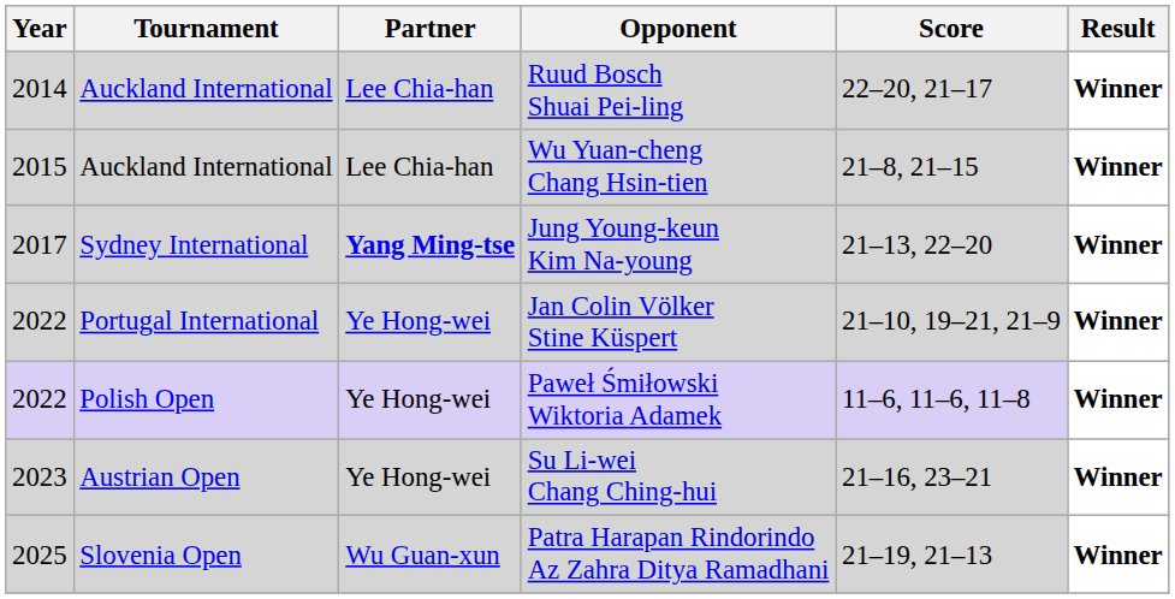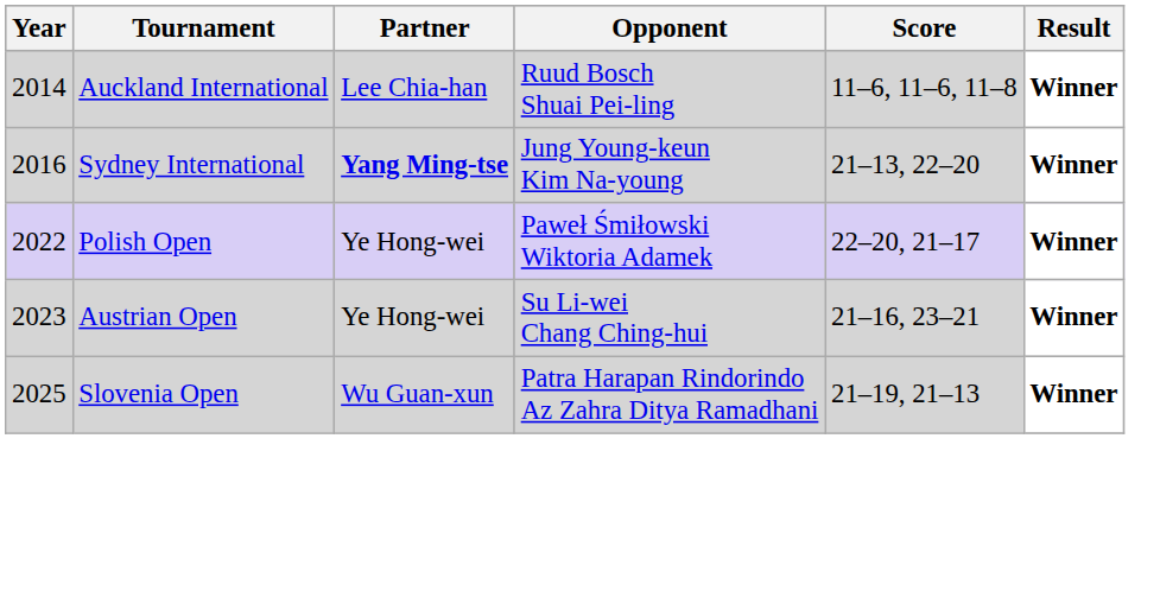 <table class="sortable wikitable" style="font-size: 90%;">
 <tr>
 <th>Year</th>
 <th>Tournament</th>
 <th>Partner</th>
 <th>Opponent</th>
 <th>Score</th>
 <th>Result</th>
 </tr>
 <tr style="background:#D5D5D5">
 <td align="center">2014</td>
 <td align="left"><a href='#'>Auckland International</a></td>
 <td align="left"> <a href='#'>Lee Chia-han</a></td>
 <td align="left"> <a href='#'>Ruud Bosch</a><br> <a href='#'>Shuai Pei-ling</a></td>
-<td align="left">22–20, 21–17</td>
+<td align="left">11–6, 11–6, 11–8</td>
 <td style="text-align:left; background:white"> <strong>Winner</strong></td>
 </tr>
 <tr style="background:#D5D5D5">
-<td align="center">2015</td>
-<td align="left">Auckland International</td>
-<td align="left"> Lee Chia-han</td>
-<td align="left"> <a href='#'>Wu Yuan-cheng</a><br> <a href='#'>Chang Hsin-tien</a></td>
-<td align="left">21–8, 21–15</td>
-<td style="text-align:left; background:white"> <strong>Winner</strong></td>
-</tr>
-<tr style="background:#D5D5D5">
-<td align="center">2017</td>
+<td align="center">2016</td>
 <td align="left"><a href='#'>Sydney International</a></td>
 <td align="left"><strong> <a href='#'>Yang Ming-tse</a></strong></td>
 <td align="left"> <a href='#'>Jung Young-keun</a><br> <a href='#'>Kim Na-young</a></td>
 <td align="left">21–13, 22–20</td>
-<td style="text-align:left; background:white"> <strong>Winner</strong></td>
-</tr>
-<tr style="background:#D5D5D5">
-<td align="center">2022</td>
-<td align="left"><a href='#'>Portugal International</a></td>
-<td align="left"> <a href='#'>Ye Hong-wei</a></td>
-<td align="left"> <a href='#'>Jan Colin Völker</a><br> <a href='#'>Stine Küspert</a></td>
-<td align="left">21–10, 19–21, 21–9</td>
 <td style="text-align:left; background:white"> <strong>Winner</strong></td>
 </tr>
 <tr style="background:#D8CEF6">
 <td align="center">2022</td>
 <td align="left"><a href='#'>Polish Open</a></td>
 <td align="left"> Ye Hong-wei</td>
 <td align="left"> <a href='#'>Paweł Śmiłowski</a><br> <a href='#'>Wiktoria Adamek</a></td>
-<td align="left">11–6, 11–6, 11–8</td>
+<td align="left">22–20, 21–17</td>
 <td style="text-align:left; background:white"> <strong>Winner</strong></td>
 </tr>
 <tr style="background:#D5D5D5">
 <td align="center">2023</td>
 <td align="left"><a href='#'>Austrian Open</a></td>
 <td align="left"> Ye Hong-wei</td>
 <td align="left"> <a href='#'>Su Li-wei</a><br> <a href='#'>Chang Ching-hui</a></td>
 <td align="left">21–16, 23–21</td>
 <td style="text-align:left; background:white"> <strong>Winner</strong></td>
 </tr>
 <tr style="background:#D5D5D5">
 <td align="center">2025</td>
 <td align="left"><a href='#'>Slovenia Open</a></td>
 <td align="left"> <a href='#'>Wu Guan-xun</a></td>
 <td align="left"> <a href='#'>Patra Harapan Rindorindo</a><br> <a href='#'>Az Zahra Ditya Ramadhani</a></td>
 <td align="left">21–19, 21–13</td>
 <td style="text-align:left; background:white"> <strong>Winner</strong></td>
 </tr>
 </table>
